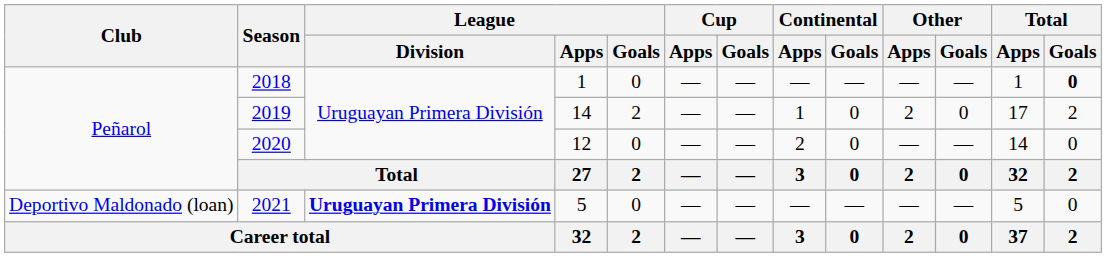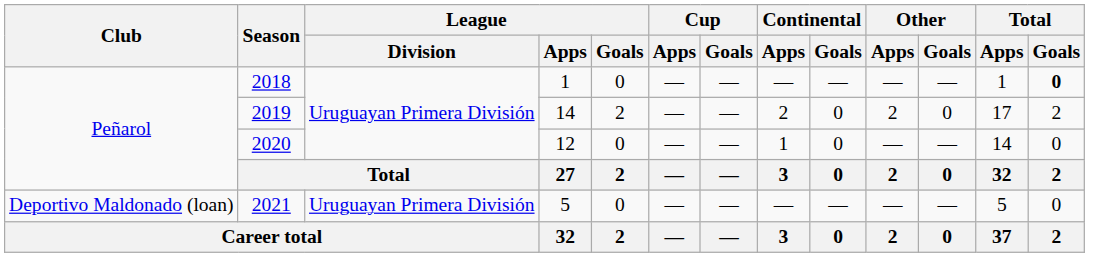 <table class=wikitable style=text-align:center>
 <tr>
 <th rowspan=2>Club</th>
 <th rowspan=2>Season</th>
 <th colspan=3>League</th>
 <th colspan=2>Cup</th>
 <th colspan=2>Continental</th>
 <th colspan=2>Other</th>
 <th colspan=2>Total</th>
 </tr>
 <tr>
 <th>Division</th>
 <th>Apps</th>
 <th>Goals</th>
 <th>Apps</th>
 <th>Goals</th>
 <th>Apps</th>
 <th>Goals</th>
 <th>Apps</th>
 <th>Goals</th>
 <th>Apps</th>
 <th>Goals</th>
 </tr>
 <tr>
 <td rowspan=4><a href='#'>Peñarol</a></td>
 <td><a href='#'>2018</a></td>
 <td rowspan=3><a href='#'>Uruguayan Primera División</a></td>
 <td>1</td>
 <td>0</td>
 <td>—</td>
 <td>—</td>
 <td>—</td>
 <td>—</td>
 <td>—</td>
 <td>—</td>
 <td>1</td>
 <td><strong>0</strong></td>
 </tr>
 <tr>
 <td><a href='#'>2019</a></td>
 <td>14</td>
 <td>2</td>
 <td>—</td>
 <td>—</td>
-<td>1</td>
+<td>2</td>
 <td>0</td>
 <td>2</td>
 <td>0</td>
 <td>17</td>
 <td>2</td>
 </tr>
 <tr>
 <td><a href='#'>2020</a></td>
 <td>12</td>
 <td>0</td>
 <td>—</td>
 <td>—</td>
-<td>2</td>
+<td>1</td>
 <td>0</td>
 <td>—</td>
 <td>—</td>
 <td>14</td>
 <td>0</td>
 </tr>
 <tr>
 <th colspan="2">Total</th>
 <th>27</th>
 <th>2</th>
 <th>—</th>
 <th>—</th>
 <th>3</th>
 <th>0</th>
 <th>2</th>
 <th>0</th>
 <th>32</th>
 <th>2</th>
 </tr>
 <tr>
 <td><a href='#'>Deportivo Maldonado</a> (loan)</td>
 <td><a href='#'>2021</a></td>
-<td><strong><a href='#'>Uruguayan Primera División</a></strong></td>
+<td><a href='#'>Uruguayan Primera División</a></td>
 <td>5</td>
 <td>0</td>
 <td>—</td>
 <td>—</td>
 <td>—</td>
 <td>—</td>
 <td>—</td>
 <td>—</td>
 <td>5</td>
 <td>0</td>
 </tr>
 <tr>
 <th colspan=3>Career total</th>
 <th>32</th>
 <th>2</th>
 <th>—</th>
 <th>—</th>
 <th>3</th>
 <th>0</th>
 <th>2</th>
 <th>0</th>
 <th>37</th>
 <th>2</th>
 </tr>
 </table>
